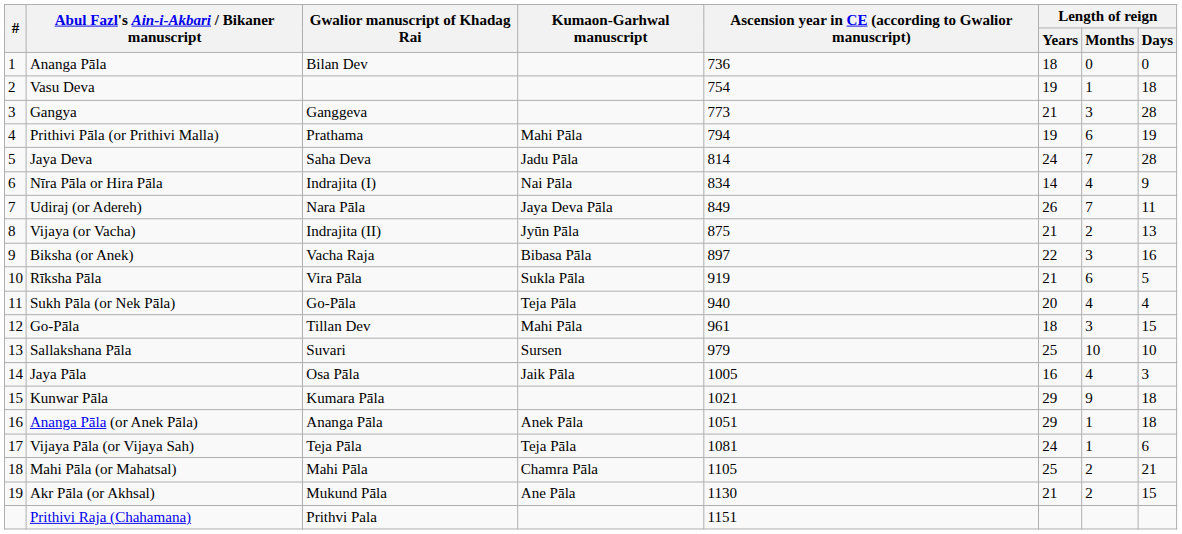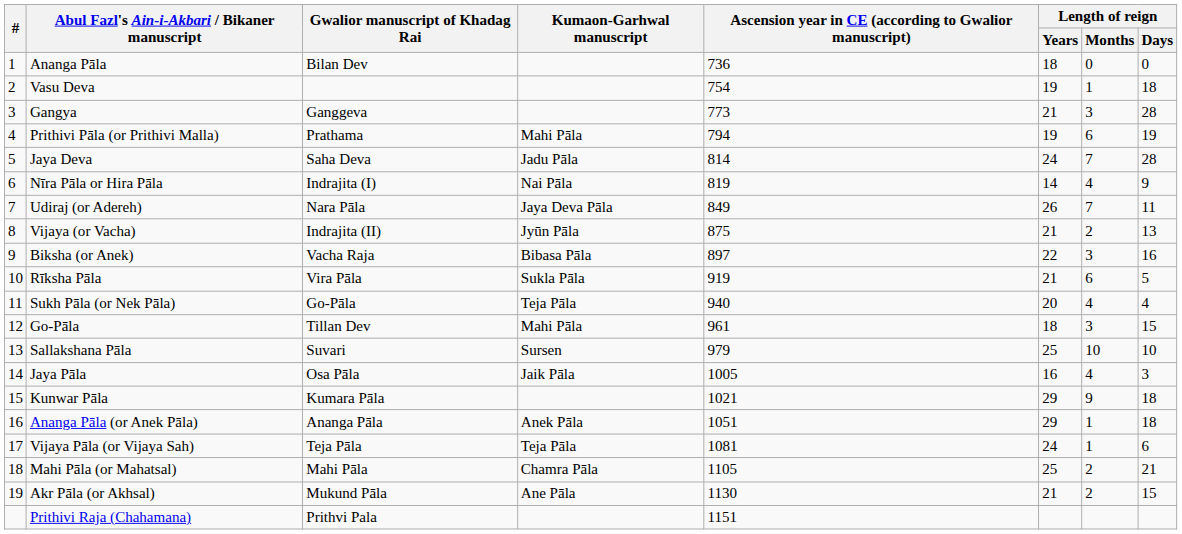 <table class="wikitable">
 <tr>
 <th rowspan="2">#</th>
 <th rowspan="2"><a href='#'>Abul Fazl</a>'s <em><a href='#'>Ain-i-Akbari</a></em> / Bikaner manuscript</th>
 <th rowspan="2">Gwalior manuscript of Khadag Rai</th>
 <th rowspan="2">Kumaon-Garhwal manuscript</th>
 <th rowspan="2">Ascension year in <a href='#'>CE</a> (according to Gwalior manuscript)</th>
 <th colspan="3">Length of reign</th>
 </tr>
 <tr>
 <th>Years</th>
 <th>Months</th>
 <th>Days</th>
 </tr>
 <tr>
 <td>1</td>
 <td>Ananga Pāla</td>
 <td>Bilan Dev</td>
 <td></td>
 <td>736</td>
 <td>18</td>
 <td>0</td>
 <td>0</td>
 </tr>
 <tr>
 <td>2</td>
 <td>Vasu Deva</td>
 <td></td>
 <td></td>
 <td>754</td>
 <td>19</td>
 <td>1</td>
 <td>18</td>
 </tr>
 <tr>
 <td>3</td>
 <td>Gangya</td>
 <td>Ganggeva</td>
 <td></td>
 <td>773</td>
 <td>21</td>
 <td>3</td>
 <td>28</td>
 </tr>
 <tr>
 <td>4</td>
 <td>Prithivi Pāla (or Prithivi Malla)</td>
 <td>Prathama</td>
 <td>Mahi Pāla</td>
 <td>794</td>
 <td>19</td>
 <td>6</td>
 <td>19</td>
 </tr>
 <tr>
 <td>5</td>
 <td>Jaya Deva</td>
 <td>Saha Deva</td>
 <td>Jadu Pāla</td>
 <td>814</td>
 <td>24</td>
 <td>7</td>
 <td>28</td>
 </tr>
 <tr>
 <td>6</td>
 <td>Nīra Pāla or Hira Pāla</td>
 <td>Indrajita (I)</td>
 <td>Nai Pāla</td>
-<td>834</td>
+<td>819</td>
 <td>14</td>
 <td>4</td>
 <td>9</td>
 </tr>
 <tr>
 <td>7</td>
 <td>Udiraj (or Adereh)</td>
 <td>Nara Pāla</td>
 <td>Jaya Deva Pāla</td>
 <td>849</td>
 <td>26</td>
 <td>7</td>
 <td>11</td>
 </tr>
 <tr>
 <td>8</td>
 <td>Vijaya (or Vacha)</td>
 <td>Indrajita (II)</td>
 <td>Jyūn Pāla</td>
 <td>875</td>
 <td>21</td>
 <td>2</td>
 <td>13</td>
 </tr>
 <tr>
 <td>9</td>
 <td>Biksha (or Anek)</td>
 <td>Vacha Raja</td>
 <td>Bibasa Pāla</td>
 <td>897</td>
 <td>22</td>
 <td>3</td>
 <td>16</td>
 </tr>
 <tr>
 <td>10</td>
 <td>Rīksha Pāla</td>
 <td>Vira Pāla</td>
 <td>Sukla Pāla</td>
 <td>919</td>
 <td>21</td>
 <td>6</td>
 <td>5</td>
 </tr>
 <tr>
 <td>11</td>
 <td>Sukh Pāla (or Nek Pāla)</td>
 <td>Go-Pāla</td>
 <td>Teja Pāla</td>
 <td>940</td>
 <td>20</td>
 <td>4</td>
 <td>4</td>
 </tr>
 <tr>
 <td>12</td>
 <td>Go-Pāla</td>
 <td>Tillan Dev</td>
 <td>Mahi Pāla</td>
 <td>961</td>
 <td>18</td>
 <td>3</td>
 <td>15</td>
 </tr>
 <tr>
 <td>13</td>
 <td>Sallakshana Pāla</td>
 <td>Suvari</td>
 <td>Sursen</td>
 <td>979</td>
 <td>25</td>
 <td>10</td>
 <td>10</td>
 </tr>
 <tr>
 <td>14</td>
 <td>Jaya Pāla</td>
 <td>Osa Pāla</td>
 <td>Jaik Pāla</td>
 <td>1005</td>
 <td>16</td>
 <td>4</td>
 <td>3</td>
 </tr>
 <tr>
 <td>15</td>
 <td>Kunwar Pāla</td>
 <td>Kumara Pāla</td>
 <td></td>
 <td>1021</td>
 <td>29</td>
 <td>9</td>
 <td>18</td>
 </tr>
 <tr>
 <td>16</td>
 <td><a href='#'>Ananga Pāla</a> (or Anek Pāla)</td>
 <td>Ananga Pāla</td>
 <td>Anek Pāla</td>
 <td>1051</td>
 <td>29</td>
 <td>1</td>
 <td>18</td>
 </tr>
 <tr>
 <td>17</td>
 <td>Vijaya Pāla (or Vijaya Sah)</td>
 <td>Teja Pāla</td>
 <td>Teja Pāla</td>
 <td>1081</td>
 <td>24</td>
 <td>1</td>
 <td>6</td>
 </tr>
 <tr>
 <td>18</td>
 <td>Mahi Pāla (or Mahatsal)</td>
 <td>Mahi Pāla</td>
 <td>Chamra Pāla</td>
 <td>1105</td>
 <td>25</td>
 <td>2</td>
 <td>21</td>
 </tr>
 <tr>
 <td>19</td>
 <td>Akr Pāla (or Akhsal)</td>
 <td>Mukund Pāla</td>
 <td>Ane Pāla</td>
 <td>1130</td>
 <td>21</td>
 <td>2</td>
 <td>15</td>
 </tr>
 <tr>
 <td></td>
 <td><a href='#'>Prithivi Raja (Chahamana)</a></td>
 <td>Prithvi Pala</td>
 <td></td>
 <td>1151</td>
 <td></td>
 <td></td>
 <td></td>
 </tr>
 </table>
